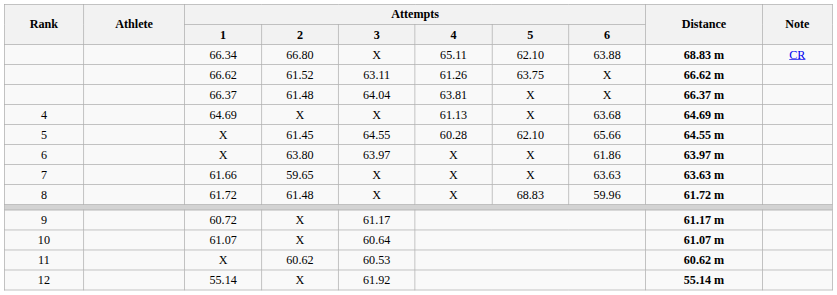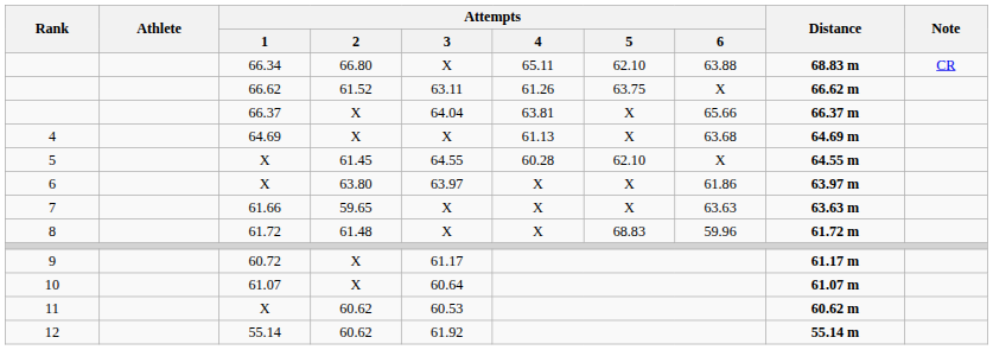 <table class="wikitable" style=" text-align:center; font-size:110%;" width="95%">
 <tr>
 <th rowspan="2">Rank</th>
 <th rowspan="2">Athlete</th>
 <th colspan="6">Attempts</th>
 <th rowspan="2">Distance</th>
 <th rowspan="2">Note</th>
 </tr>
 <tr>
 <th>1</th>
 <th>2</th>
 <th>3</th>
 <th>4</th>
 <th>5</th>
 <th>6</th>
 </tr>
 <tr>
 <td></td>
 <td align=left></td>
 <td>66.34</td>
 <td>66.80</td>
 <td>X</td>
 <td>65.11</td>
 <td>62.10</td>
 <td>63.88</td>
 <td><strong>68.83 m </strong></td>
 <td><a href='#'>CR</a></td>
 </tr>
 <tr>
 <td></td>
 <td align=left></td>
 <td>66.62</td>
 <td>61.52</td>
 <td>63.11</td>
 <td>61.26</td>
 <td>63.75</td>
 <td>X</td>
 <td><strong>66.62 m </strong></td>
 <td></td>
 </tr>
 <tr>
 <td></td>
 <td align=left></td>
 <td>66.37</td>
-<td>61.48</td>
+<td>X</td>
 <td>64.04</td>
 <td>63.81</td>
 <td>X</td>
-<td>X</td>
+<td>65.66</td>
 <td><strong>66.37 m </strong></td>
 <td></td>
 </tr>
 <tr>
 <td>4</td>
 <td align=left></td>
 <td>64.69</td>
 <td>X</td>
 <td>X</td>
 <td>61.13</td>
 <td>X</td>
 <td>63.68</td>
 <td><strong>64.69 m </strong></td>
 <td></td>
 </tr>
 <tr>
 <td>5</td>
 <td align=left></td>
 <td>X</td>
 <td>61.45</td>
 <td>64.55</td>
 <td>60.28</td>
 <td>62.10</td>
-<td>65.66</td>
+<td>X</td>
 <td><strong>64.55 m </strong></td>
 <td></td>
 </tr>
 <tr>
 <td>6</td>
 <td align=left></td>
 <td>X</td>
 <td>63.80</td>
 <td>63.97</td>
 <td>X</td>
 <td>X</td>
 <td>61.86</td>
 <td><strong>63.97 m </strong></td>
 <td></td>
 </tr>
 <tr>
 <td>7</td>
 <td align=left></td>
 <td>61.66</td>
 <td>59.65</td>
 <td>X</td>
 <td>X</td>
 <td>X</td>
 <td>63.63</td>
 <td><strong>63.63 m </strong></td>
 <td></td>
 </tr>
 <tr>
 <td>8</td>
 <td align=left></td>
 <td>61.72</td>
 <td>61.48</td>
 <td>X</td>
 <td>X</td>
 <td>68.83</td>
 <td>59.96</td>
 <td><strong>61.72 m </strong></td>
 <td></td>
 </tr>
 <tr>
 <td colspan=10 bgcolor=lightgray></td>
 </tr>
 <tr>
 <td>9</td>
 <td align=left></td>
 <td>60.72</td>
 <td>X</td>
 <td>61.17</td>
 <td colspan=3></td>
 <td><strong>61.17 m </strong></td>
 <td></td>
 </tr>
 <tr>
 <td>10</td>
 <td align=left></td>
 <td>61.07</td>
 <td>X</td>
 <td>60.64</td>
 <td colspan=3></td>
 <td><strong>61.07 m </strong></td>
 <td></td>
 </tr>
 <tr>
 <td>11</td>
 <td align=left></td>
 <td>X</td>
 <td>60.62</td>
 <td>60.53</td>
 <td colspan=3></td>
 <td><strong>60.62 m </strong></td>
 <td></td>
 </tr>
 <tr>
 <td>12</td>
 <td align=left></td>
 <td>55.14</td>
-<td>X</td>
+<td>60.62</td>
 <td>61.92</td>
 <td colspan=3></td>
 <td><strong>55.14 m </strong></td>
 <td></td>
 </tr>
 </table>
